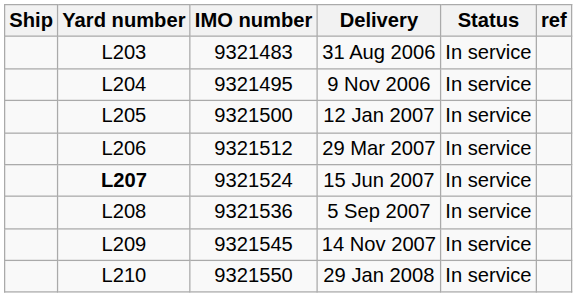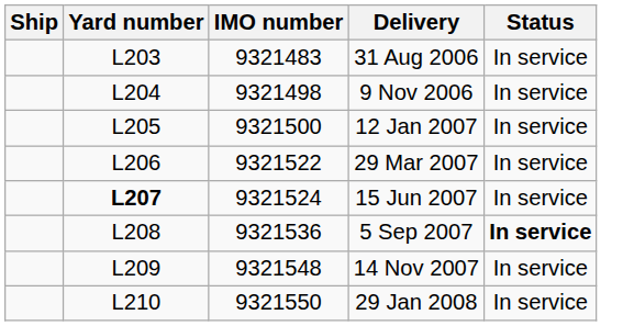 <table class="wikitable" style="text-align:center">
 <tr>
 <th>Ship</th>
 <th>Yard number</th>
 <th>IMO number</th>
 <th>Delivery</th>
 <th>Status</th>
-<th>ref</th>
 </tr>
 <tr>
 <td></td>
 <td>L203</td>
 <td>9321483</td>
 <td>31 Aug 2006</td>
 <td>In service</td>
-<td></td>
 </tr>
 <tr>
 <td></td>
 <td>L204</td>
-<td>9321495</td>
+<td>9321498</td>
 <td>9 Nov 2006</td>
 <td>In service</td>
-<td></td>
 </tr>
 <tr>
 <td></td>
 <td>L205</td>
 <td>9321500</td>
 <td>12 Jan 2007</td>
 <td>In service</td>
-<td></td>
 </tr>
 <tr>
 <td></td>
 <td>L206</td>
-<td>9321512</td>
+<td>9321522</td>
 <td>29 Mar 2007</td>
 <td>In service</td>
-<td></td>
 </tr>
 <tr>
 <td></td>
 <td><strong>L207</strong></td>
 <td>9321524</td>
 <td>15 Jun 2007</td>
 <td>In service</td>
-<td></td>
 </tr>
 <tr>
 <td></td>
 <td>L208</td>
 <td>9321536</td>
 <td>5 Sep 2007</td>
-<td>In service</td>
-<td></td>
+<td><strong>In service</strong></td>
 </tr>
 <tr>
 <td></td>
 <td>L209</td>
-<td>9321545</td>
+<td>9321548</td>
 <td>14 Nov 2007</td>
 <td>In service</td>
-<td></td>
 </tr>
 <tr>
 <td></td>
 <td>L210</td>
 <td>9321550</td>
 <td>29 Jan 2008</td>
 <td>In service</td>
-<td></td>
 </tr>
 </table>
